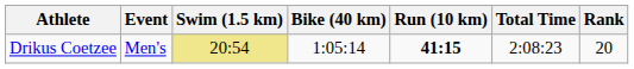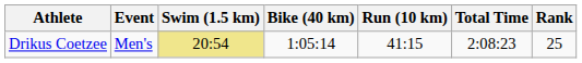 <table class="wikitable" style="font-size:90%">
 <tr>
 <th>Athlete</th>
 <th>Event</th>
 <th>Swim (1.5 km)</th>
 <th>Bike (40 km)</th>
 <th>Run (10 km)</th>
 <th>Total Time</th>
 <th>Rank</th>
 </tr>
 <tr align=center>
 <td align=left><a href='#'>Drikus Coetzee</a></td>
 <td align=left rowspan=3><a href='#'>Men's</a></td>
 <td style="background: khaki;">20:54</td>
 <td>1:05:14</td>
-<td><strong>41:15</strong></td>
+<td>41:15</td>
 <td>2:08:23</td>
-<td>20</td>
+<td>25</td>
 </tr>
 </table>
